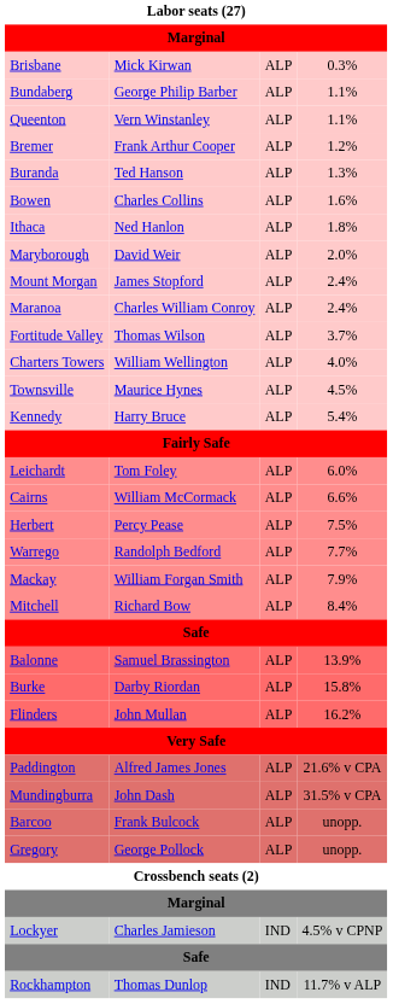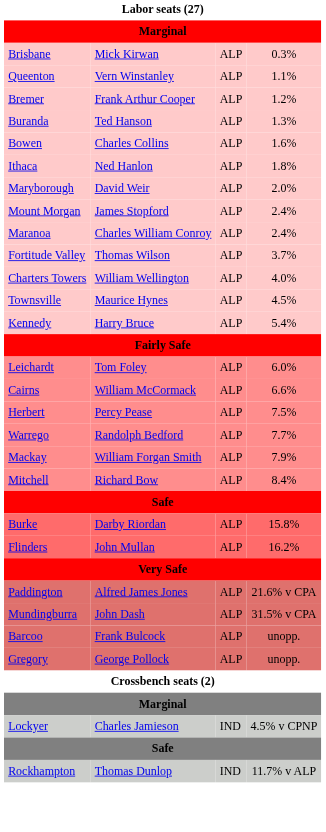 <table class="toccolours" cellpadding="5" cellspacing="0" style="float:left; margin-right:.5em; margin-top:.4em; font-size:90%;">
 <tr>
 <td COLSPAN=4 align="center"><strong>Labor seats (27)</strong></td>
 </tr>
 <tr>
 <td COLSPAN=4 align="center" bgcolor="red"><span><strong>Marginal</strong></span></td>
 </tr>
 <tr>
 <td align="left" bgcolor="FFCACA"><a href='#'>Brisbane</a></td>
 <td align="left" bgcolor="FFCACA"><a href='#'>Mick Kirwan</a></td>
 <td align="left" bgcolor="FFCACA">ALP</td>
 <td align="center" bgcolor="FFCACA">0.3%</td>
-</tr>
-<tr>
-<td align="left" bgcolor="FFCACA"><a href='#'>Bundaberg</a></td>
-<td align="left" bgcolor="FFCACA"><a href='#'>George Philip Barber</a></td>
-<td align="left" bgcolor="FFCACA">ALP</td>
-<td align="center" bgcolor="FFCACA">1.1%</td>
 </tr>
 <tr>
 <td align="left" bgcolor="FFCACA"><a href='#'>Queenton</a></td>
 <td align="left" bgcolor="FFCACA"><a href='#'>Vern Winstanley</a></td>
 <td align="left" bgcolor="FFCACA">ALP</td>
 <td align="center" bgcolor="FFCACA">1.1%</td>
 </tr>
 <tr>
 <td align="left" bgcolor="FFCACA"><a href='#'>Bremer</a></td>
 <td align="left" bgcolor="FFCACA"><a href='#'>Frank Arthur Cooper</a></td>
 <td align="left" bgcolor="FFCACA">ALP</td>
 <td align="center" bgcolor="FFCACA">1.2%</td>
 </tr>
 <tr>
 <td align="left" bgcolor="FFCACA"><a href='#'>Buranda</a></td>
 <td align="left" bgcolor="FFCACA"><a href='#'>Ted Hanson</a></td>
 <td align="left" bgcolor="FFCACA">ALP</td>
 <td align="center" bgcolor="FFCACA">1.3%</td>
 </tr>
 <tr>
 <td align="left" bgcolor="FFCACA"><a href='#'>Bowen</a></td>
 <td align="left" bgcolor="FFCACA"><a href='#'>Charles Collins</a></td>
 <td align="left" bgcolor="FFCACA">ALP</td>
 <td align="center" bgcolor="FFCACA">1.6%</td>
 </tr>
 <tr>
 <td align="left" bgcolor="FFCACA"><a href='#'>Ithaca</a></td>
 <td align="left" bgcolor="FFCACA"><a href='#'>Ned Hanlon</a></td>
 <td align="left" bgcolor="FFCACA">ALP</td>
 <td align="center" bgcolor="FFCACA">1.8%</td>
 </tr>
 <tr>
 <td align="left" bgcolor="FFCACA"><a href='#'>Maryborough</a></td>
 <td align="left" bgcolor="FFCACA"><a href='#'>David Weir</a></td>
 <td align="left" bgcolor="FFCACA">ALP</td>
 <td align="center" bgcolor="FFCACA">2.0%</td>
 </tr>
 <tr>
 <td align="left" bgcolor="FFCACA"><a href='#'>Mount Morgan</a></td>
 <td align="left" bgcolor="FFCACA"><a href='#'>James Stopford</a></td>
 <td align="left" bgcolor="FFCACA">ALP</td>
 <td align="center" bgcolor="FFCACA">2.4%</td>
 </tr>
 <tr>
 <td align="left" bgcolor="FFCACA"><a href='#'>Maranoa</a></td>
 <td align="left" bgcolor="FFCACA"><a href='#'>Charles William Conroy</a></td>
 <td align="left" bgcolor="FFCACA">ALP</td>
 <td align="center" bgcolor="FFCACA">2.4%</td>
 </tr>
 <tr>
 <td align="left" bgcolor="FFCACA"><a href='#'>Fortitude Valley</a></td>
 <td align="left" bgcolor="FFCACA"><a href='#'>Thomas Wilson</a></td>
 <td align="left" bgcolor="FFCACA">ALP</td>
 <td align="center" bgcolor="FFCACA">3.7%</td>
 </tr>
 <tr>
 <td align="left" bgcolor="FFCACA"><a href='#'>Charters Towers</a></td>
 <td align="left" bgcolor="FFCACA"><a href='#'>William Wellington</a></td>
 <td align="left" bgcolor="FFCACA">ALP</td>
 <td align="center" bgcolor="FFCACA">4.0%</td>
 </tr>
 <tr>
 <td align="left" bgcolor="FFCACA"><a href='#'>Townsville</a></td>
 <td align="left" bgcolor="FFCACA"><a href='#'>Maurice Hynes</a></td>
 <td align="left" bgcolor="FFCACA">ALP</td>
 <td align="center" bgcolor="FFCACA">4.5%</td>
 </tr>
 <tr>
 <td align="left" bgcolor="FFCACA"><a href='#'>Kennedy</a></td>
 <td align="left" bgcolor="FFCACA"><a href='#'>Harry Bruce</a></td>
 <td align="left" bgcolor="FFCACA">ALP</td>
 <td align="center" bgcolor="FFCACA">5.4%</td>
 </tr>
 <tr>
 <td COLSPAN=4 align="center" bgcolor="red"><span><strong>Fairly Safe</strong></span></td>
 </tr>
 <tr>
 <td align="left" bgcolor="FF8D8D"><a href='#'>Leichardt</a></td>
 <td align="left" bgcolor="FF8D8D"><a href='#'>Tom Foley</a></td>
 <td align="left" bgcolor="FF8D8D">ALP</td>
 <td align="center" bgcolor="FF8D8D">6.0%</td>
 </tr>
 <tr>
 <td align="left" bgcolor="FF8D8D"><a href='#'>Cairns</a></td>
 <td align="left" bgcolor="FF8D8D"><a href='#'>William McCormack</a></td>
 <td align="left" bgcolor="FF8D8D">ALP</td>
 <td align="center" bgcolor="FF8D8D">6.6%</td>
 </tr>
 <tr>
 <td align="left" bgcolor="FF8D8D"><a href='#'>Herbert</a></td>
 <td align="left" bgcolor="FF8D8D"><a href='#'>Percy Pease</a></td>
 <td align="left" bgcolor="FF8D8D">ALP</td>
 <td align="center" bgcolor="FF8D8D">7.5%</td>
 </tr>
 <tr>
 <td align="left" bgcolor="FF8D8D"><a href='#'>Warrego</a></td>
 <td align="left" bgcolor="FF8D8D"><a href='#'>Randolph Bedford</a></td>
 <td align="left" bgcolor="FF8D8D">ALP</td>
 <td align="center" bgcolor="FF8D8D">7.7%</td>
 </tr>
 <tr>
 <td align="left" bgcolor="FF8D8D"><a href='#'>Mackay</a></td>
 <td align="left" bgcolor="FF8D8D"><a href='#'>William Forgan Smith</a></td>
 <td align="left" bgcolor="FF8D8D">ALP</td>
 <td align="center" bgcolor="FF8D8D">7.9%</td>
 </tr>
 <tr>
 <td align="left" bgcolor="FF8D8D"><a href='#'>Mitchell</a></td>
 <td align="left" bgcolor="FF8D8D"><a href='#'>Richard Bow</a></td>
 <td align="left" bgcolor="FF8D8D">ALP</td>
 <td align="center" bgcolor="FF8D8D">8.4%</td>
 </tr>
 <tr>
 <td COLSPAN=4 align="center" bgcolor="red"><span><strong>Safe</strong></span></td>
 </tr>
 <tr>
-<td align="left" bgcolor="FF6B6B"><a href='#'>Balonne</a></td>
-<td align="left" bgcolor="FF6B6B"><a href='#'>Samuel Brassington</a></td>
-<td align="left" bgcolor="FF6B6B">ALP</td>
-<td align="center" bgcolor="FF6B6B">13.9%</td>
-</tr>
-<tr>
 <td align="left" bgcolor="FF6B6B"><a href='#'>Burke</a></td>
 <td align="left" bgcolor="FF6B6B"><a href='#'>Darby Riordan</a></td>
 <td align="left" bgcolor="FF6B6B">ALP</td>
 <td align="center" bgcolor="FF6B6B">15.8%</td>
 </tr>
 <tr>
 <td align="left" bgcolor="FF6B6B"><a href='#'>Flinders</a></td>
 <td align="left" bgcolor="FF6B6B"><a href='#'>John Mullan</a></td>
 <td align="left" bgcolor="FF6B6B">ALP</td>
 <td align="center" bgcolor="FF6B6B">16.2%</td>
 </tr>
 <tr>
 <td COLSPAN=4 align="center" bgcolor="Red"><span><strong>Very Safe</strong></span></td>
 </tr>
 <tr>
 <td align="left" bgcolor="DF716D"><a href='#'>Paddington</a></td>
 <td align="left" bgcolor="DF716D"><a href='#'>Alfred James Jones</a></td>
 <td align="left" bgcolor="DF716D">ALP</td>
 <td align="center" bgcolor="DF716D">21.6% v CPA</td>
 </tr>
 <tr>
 <td align="left" bgcolor="DF716D"><a href='#'>Mundingburra</a></td>
 <td align="left" bgcolor="DF716D"><a href='#'>John Dash</a></td>
 <td align="left" bgcolor="DF716D">ALP</td>
 <td align="center" bgcolor="DF716D">31.5% v CPA</td>
 </tr>
 <tr>
 <td align="left" bgcolor="DF716D"><a href='#'>Barcoo</a></td>
 <td align="left" bgcolor="DF716D"><a href='#'>Frank Bulcock</a></td>
 <td align="left" bgcolor="DF716D">ALP</td>
 <td align="center" bgcolor="DF716D">unopp.</td>
 </tr>
 <tr>
 <td align="left" bgcolor="DF716D"><a href='#'>Gregory</a></td>
 <td align="left" bgcolor="DF716D"><a href='#'>George Pollock</a></td>
 <td align="left" bgcolor="DF716D">ALP</td>
 <td align="center" bgcolor="DF716D">unopp.</td>
 </tr>
 <tr>
 <td COLSPAN=4 align="center"><strong>Crossbench seats (2)</strong></td>
 </tr>
 <tr>
 <td COLSPAN=4 align="center" bgcolor="gray"><span><strong>Marginal</strong></span></td>
 </tr>
 <tr>
 <td align="left" bgcolor="CCCECB"><a href='#'>Lockyer</a></td>
 <td align="left" bgcolor="CCCECB"><a href='#'>Charles Jamieson</a></td>
 <td align="left" bgcolor="CCCECB">IND</td>
 <td align="center" bgcolor="CCCECB">4.5% v CPNP</td>
 </tr>
 <tr>
 <td COLSPAN=4 align="center" bgcolor="gray"><span><strong>Safe</strong></span></td>
 </tr>
 <tr>
 <td align="left" bgcolor="CCCECB"><a href='#'>Rockhampton</a></td>
 <td align="left" bgcolor="CCCECB"><a href='#'>Thomas Dunlop</a></td>
 <td align="left" bgcolor="CCCECB">IND</td>
 <td align="center" bgcolor="CCCECB">11.7% v ALP</td>
 </tr>
 <tr>
 </tr>
 </table>
